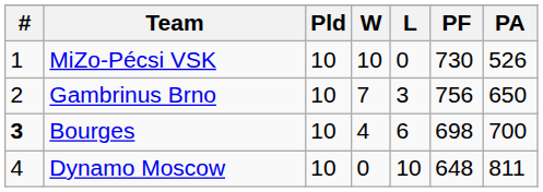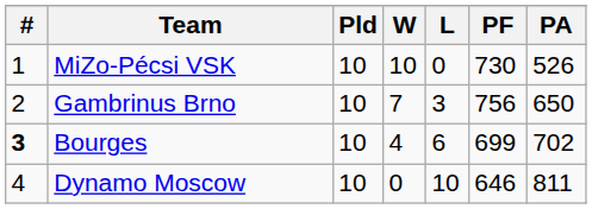 <table class=wikitable>
 <tr align=center>
 </tr>
 <tr>
 <th width=20>#</th>
 <th width=175>Team</th>
 <th width=20>Pld</th>
 <th width=20>W</th>
 <th width=20>L</th>
 <th width=30>PF</th>
 <th width=30>PA</th>
 </tr>
 <tr>
 <td>1</td>
 <td align="left"> <a href='#'>MiZo-Pécsi VSK</a></td>
 <td>10</td>
 <td>10</td>
 <td>0</td>
 <td>730</td>
 <td>526</td>
 </tr>
 <tr>
 <td>2</td>
 <td align="left"> <a href='#'>Gambrinus Brno</a></td>
 <td>10</td>
 <td>7</td>
 <td>3</td>
 <td>756</td>
 <td>650</td>
 </tr>
 <tr>
 <td><strong>3</strong></td>
 <td align="left"> <a href='#'>Bourges</a></td>
 <td>10</td>
 <td>4</td>
 <td>6</td>
-<td>698</td>
-<td>700</td>
+<td>699</td>
+<td>702</td>
 </tr>
 <tr>
 <td>4</td>
 <td align="left"> <a href='#'>Dynamo Moscow</a></td>
 <td>10</td>
 <td>0</td>
 <td>10</td>
-<td>648</td>
+<td>646</td>
 <td>811</td>
 </tr>
 </table>
